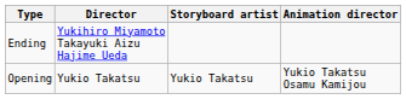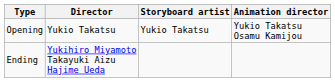 <table class="wikitable">
 <tr style="background:#b0c4de; text-align:center;">
 <th>Type</th>
 <th>Director</th>
 <th>Storyboard artist</th>
 <th>Animation director</th>
 </tr>
 <tr>
+<td>Opening</td>
+<td>Yukio Takatsu</td>
+<td>Yukio Takatsu</td>
+<td>Yukio Takatsu<br>Osamu Kamijou</td>
+</tr>
+<tr>
 <td>Ending</td>
 <td><a href='#'>Yukihiro Miyamoto</a><br>Takayuki Aizu<br><a href='#'>Hajime Ueda</a></td>
 <td></td>
 <td></td>
 </tr>
-<tr>
-<td>Opening</td>
-<td>Yukio Takatsu</td>
-<td>Yukio Takatsu</td>
-<td>Yukio Takatsu<br>Osamu Kamijou</td>
-</tr>
 </table>
